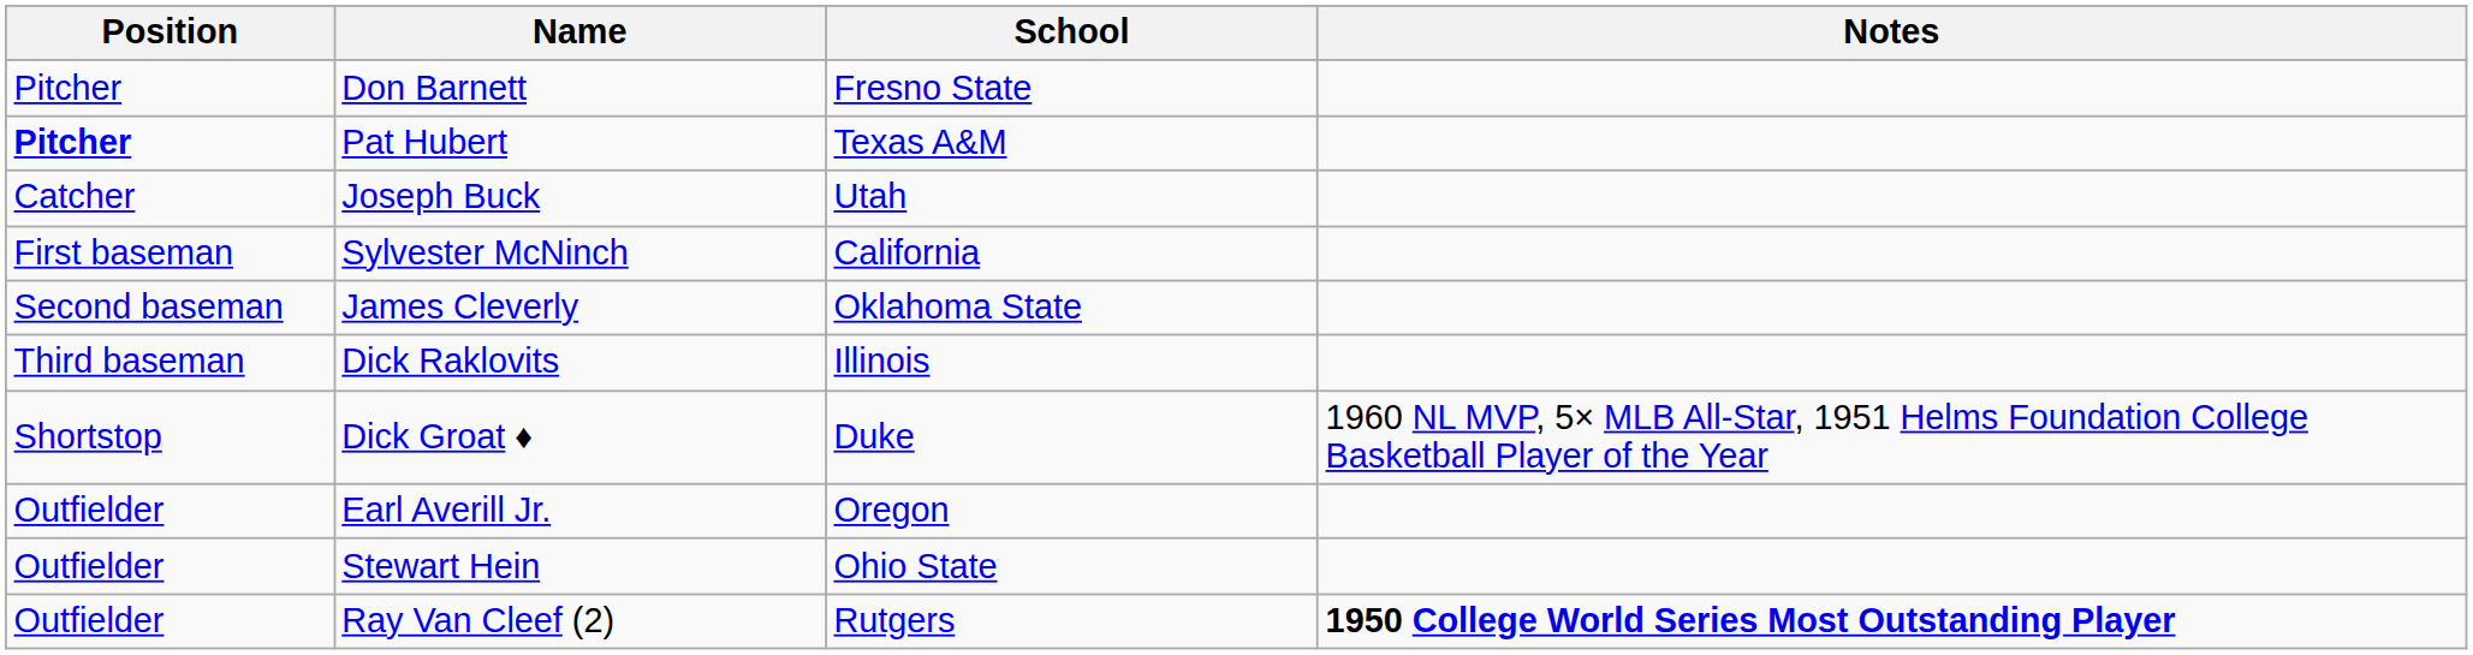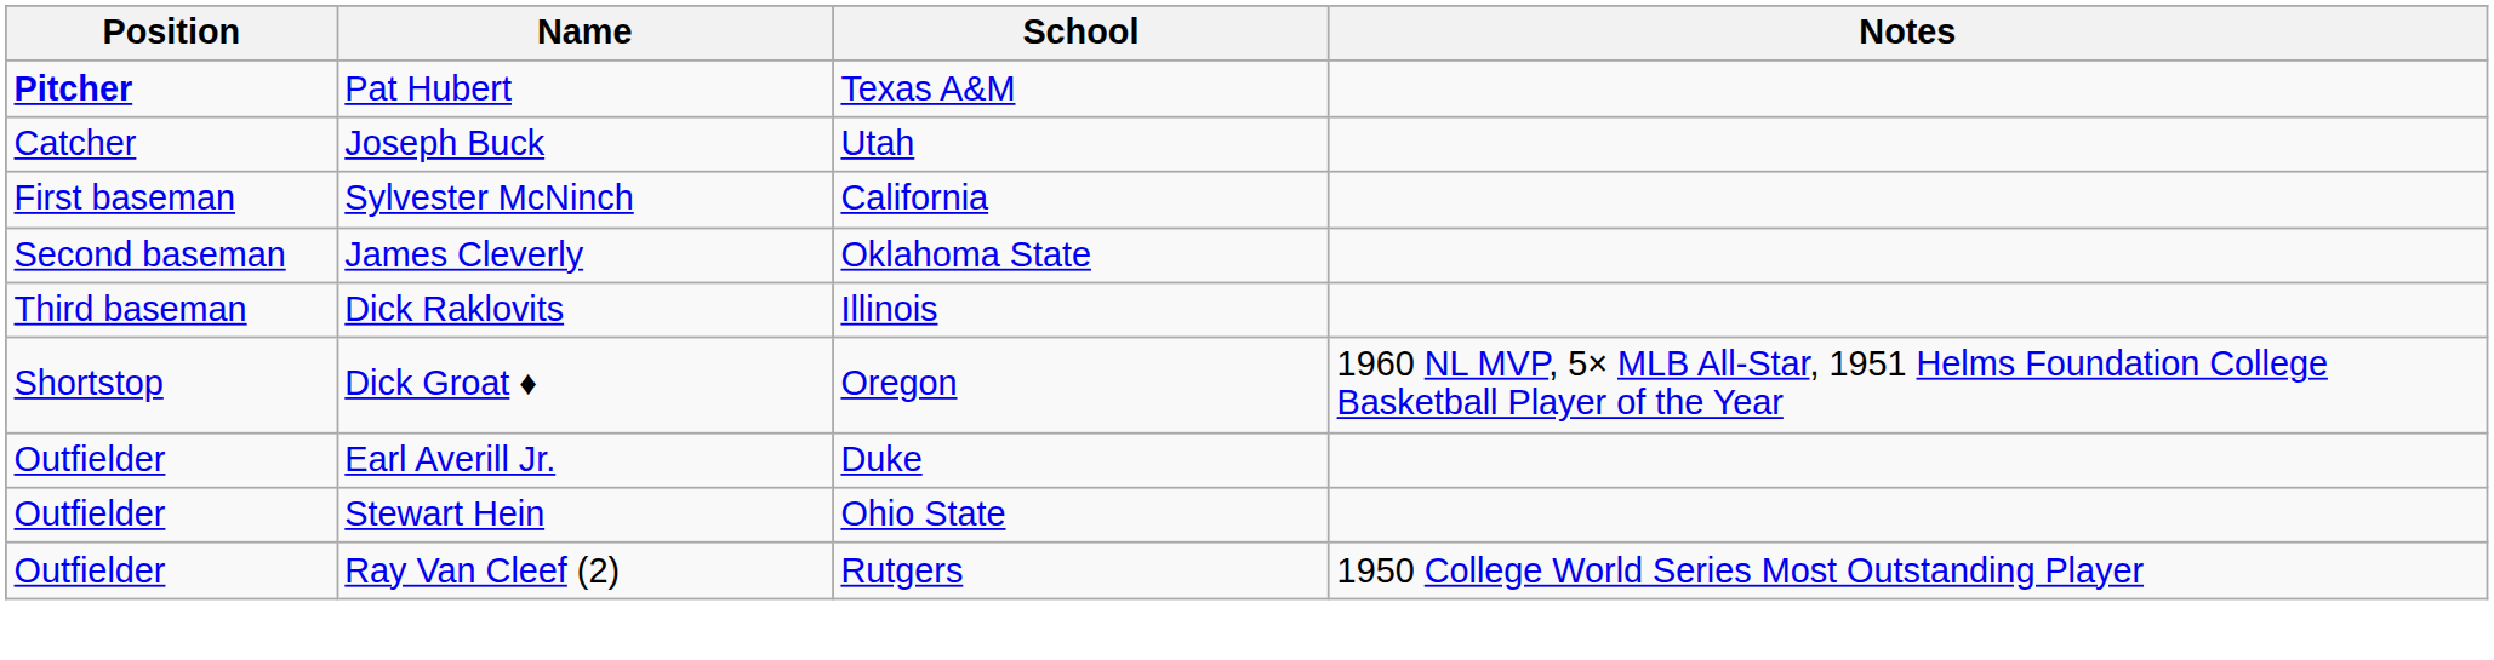 <table class="wikitable sortable" style="width:90%;">
 <tr>
 <th width=10%>Position</th>
 <th width=15%>Name</th>
 <th width=15%>School</th>
 <th width=35% class="unsortable">Notes</th>
-</tr>
-<tr>
-<td><a href='#'>Pitcher</a></td>
-<td><a href='#'>Don Barnett</a></td>
-<td><a href='#'>Fresno State</a></td>
-<td></td>
 </tr>
 <tr>
 <td><strong><a href='#'>Pitcher</a></strong></td>
 <td><a href='#'>Pat Hubert</a></td>
 <td><a href='#'>Texas A&M</a></td>
 <td></td>
 </tr>
 <tr>
 <td><a href='#'>Catcher</a></td>
 <td><a href='#'>Joseph Buck</a></td>
 <td><a href='#'>Utah</a></td>
 <td></td>
 </tr>
 <tr>
 <td><a href='#'>First baseman</a></td>
 <td><a href='#'>Sylvester McNinch</a></td>
 <td><a href='#'>California</a></td>
 <td></td>
 </tr>
 <tr>
 <td><a href='#'>Second baseman</a></td>
 <td><a href='#'>James Cleverly</a></td>
 <td><a href='#'>Oklahoma State</a></td>
 <td></td>
 </tr>
 <tr>
 <td><a href='#'>Third baseman</a></td>
 <td><a href='#'>Dick Raklovits</a></td>
 <td><a href='#'>Illinois</a></td>
 <td></td>
 </tr>
 <tr>
 <td><a href='#'>Shortstop</a></td>
 <td><a href='#'>Dick Groat</a> ♦</td>
-<td><a href='#'>Duke</a></td>
+<td><a href='#'>Oregon</a></td>
 <td>1960 <a href='#'>NL MVP</a>, 5× <a href='#'>MLB All-Star</a>, 1951 <a href='#'>Helms Foundation College Basketball Player of the Year</a></td>
 </tr>
 <tr>
 <td><a href='#'>Outfielder</a></td>
 <td><a href='#'>Earl Averill Jr.</a></td>
-<td><a href='#'>Oregon</a></td>
+<td><a href='#'>Duke</a></td>
 <td></td>
 </tr>
 <tr>
 <td><a href='#'>Outfielder</a></td>
 <td><a href='#'>Stewart Hein</a></td>
 <td><a href='#'>Ohio State</a></td>
 <td></td>
 </tr>
 <tr>
 <td><a href='#'>Outfielder</a></td>
 <td><a href='#'>Ray Van Cleef</a> (2)</td>
 <td><a href='#'>Rutgers</a></td>
-<td><strong>1950 <a href='#'>College World Series Most Outstanding Player</a></strong></td>
+<td>1950 <a href='#'>College World Series Most Outstanding Player</a></td>
 </tr>
 </table>
